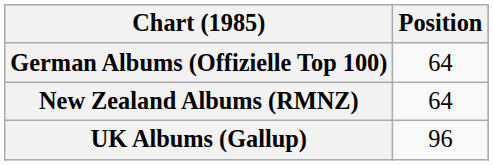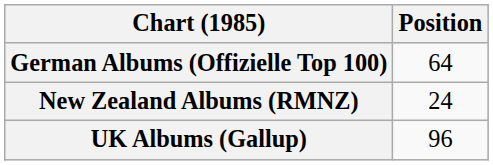 <table class="wikitable sortable plainrowheaders" style="text-align:center">
 <tr>
 <th scope="col">Chart (1985)</th>
 <th scope="col">Position</th>
 </tr>
 <tr>
 <th scope="row">German Albums (Offizielle Top 100)</th>
 <td>64</td>
 </tr>
 <tr>
 <th scope="row">New Zealand Albums (RMNZ)</th>
-<td>64</td>
+<td>24</td>
 </tr>
 <tr>
 <th scope="row">UK Albums (Gallup)</th>
 <td>96</td>
 </tr>
 </table>
